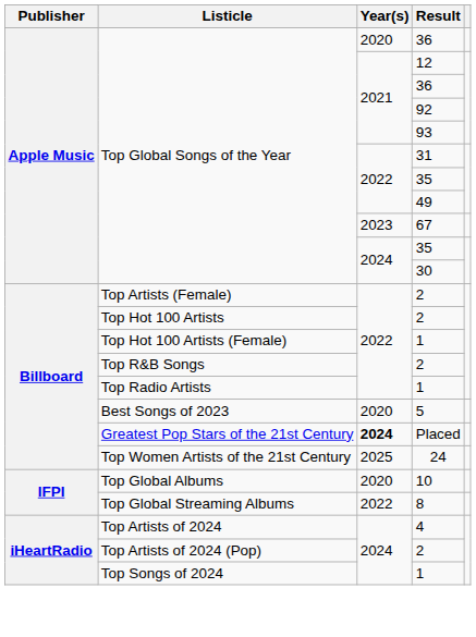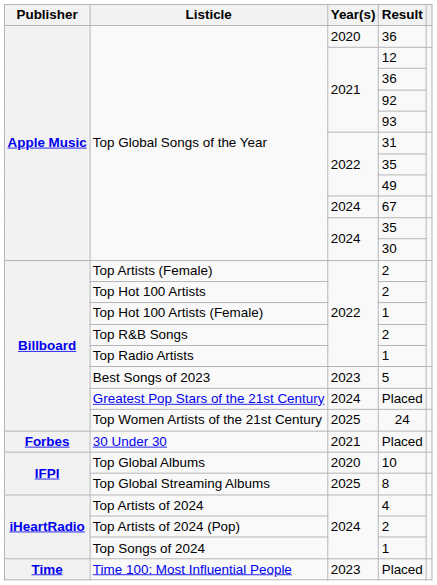 <table class="wikitable plainrowheaders sortable" style="margin-right: 0;">
 <tr>
 <th scope="col">Publisher</th>
 <th scope="col">Listicle</th>
 <th scope="col">Year(s)</th>
 <th scope="col">Result</th>
 <th scope="col" class="unsortable"></th>
 </tr>
 <tr>
 <th rowspan="11" scope="row"><a href='#'>Apple Music</a></th>
 <td rowspan="11">Top Global Songs of the Year</td>
 <td>2020</td>
 <td>36 </td>
 <td></td>
 </tr>
 <tr>
 <td rowspan="4">2021</td>
 <td>12  </td>
 <td rowspan="4"></td>
 </tr>
 <tr>
 <td>36 </td>
 </tr>
 <tr>
 <td>92 </td>
 </tr>
 <tr>
 <td>93  </td>
 </tr>
 <tr>
 <td rowspan="3">2022</td>
 <td>31  </td>
 <td rowspan="3"></td>
 </tr>
 <tr>
 <td>35 </td>
 </tr>
 <tr>
 <td>49 </td>
 </tr>
 <tr>
-<td>2023</td>
+<td>2024</td>
 <td>67 </td>
 <td></td>
 </tr>
 <tr>
 <td rowspan="2">2024</td>
 <td>35 </td>
 <td rowspan="2"></td>
 </tr>
 <tr>
 <td>30 </td>
 </tr>
 <tr>
 <th rowspan="8" scope="row"><a href='#'>Billboard</a></th>
 <td>Top Artists (Female)</td>
 <td rowspan="5">2022</td>
 <td>2</td>
 <td rowspan="5"></td>
 </tr>
 <tr>
 <td>Top Hot 100 Artists</td>
 <td>2</td>
 </tr>
 <tr>
 <td>Top Hot 100 Artists (Female)</td>
 <td>1</td>
 </tr>
 <tr>
 <td>Top R&B Songs</td>
 <td>2 </td>
 </tr>
 <tr>
 <td>Top Radio Artists</td>
 <td>1</td>
 </tr>
 <tr>
 <td>Best Songs of 2023</td>
-<td>2020</td>
+<td>2023</td>
 <td>5 </td>
 <td></td>
 </tr>
 <tr>
 <td><a href='#'>Greatest Pop Stars of the 21st Century</a></td>
-<td><strong>2024</strong></td>
+<td>2024</td>
 <td>Placed  </td>
 <td></td>
 </tr>
 <tr>
 <td>Top Women Artists of the 21st Century</td>
 <td>2025</td>
 <td style="text-align:center;">24</td>
+<td></td>
+</tr>
+<tr>
+<th scope="row"><a href='#'>Forbes</a></th>
+<td><a href='#'>30 Under 30</a></td>
+<td>2021</td>
+<td>Placed</td>
 <td></td>
 </tr>
 <tr>
 <th rowspan="2" scope="row"><a href='#'>IFPI</a></th>
 <td>Top Global Albums</td>
 <td>2020</td>
 <td>10 </td>
 <td></td>
 </tr>
 <tr>
 <td>Top Global Streaming Albums</td>
-<td>2022</td>
+<td>2025</td>
 <td>8 </td>
 <td></td>
 </tr>
 <tr>
 <th rowspan="3" scope="row"><a href='#'>iHeartRadio</a></th>
 <td>Top Artists of 2024</td>
 <td rowspan="3">2024</td>
 <td>4</td>
 <td rowspan="3"></td>
 </tr>
 <tr>
 <td>Top Artists of 2024 (Pop)</td>
 <td>2</td>
 </tr>
 <tr>
 <td>Top Songs of 2024</td>
 <td>1 </td>
 </tr>
+<tr>
+<th scope="row"><a href='#'>Time</a></th>
+<td><a href='#'>Time 100: Most Influential People</a></td>
+<td>2023</td>
+<td>Placed</td>
+<td></td>
+</tr>
 </table>
